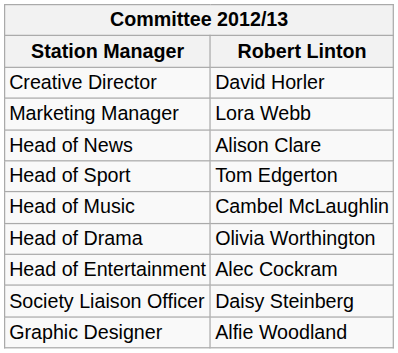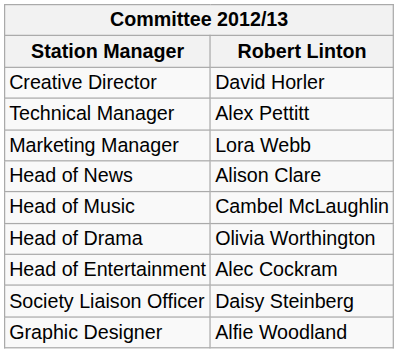 <table class="wikitable collapsible collapsed">
 <tr>
 <th colspan="2">Committee 2012/13</th>
 </tr>
 <tr>
 <th>Station Manager</th>
 <th>Robert Linton</th>
 </tr>
 <tr>
 <td>Creative Director</td>
 <td>David Horler</td>
 </tr>
 <tr>
+<td>Technical Manager</td>
+<td>Alex Pettitt</td>
+</tr>
+<tr>
 <td>Marketing Manager</td>
 <td>Lora Webb</td>
 </tr>
 <tr>
 <td>Head of News</td>
 <td>Alison Clare</td>
-</tr>
-<tr>
-<td>Head of Sport</td>
-<td>Tom Edgerton</td>
 </tr>
 <tr>
 <td>Head of Music</td>
 <td>Cambel McLaughlin</td>
 </tr>
 <tr>
 <td>Head of Drama</td>
 <td>Olivia Worthington</td>
 </tr>
 <tr>
 <td>Head of Entertainment</td>
 <td>Alec Cockram</td>
 </tr>
 <tr>
 <td>Society Liaison Officer</td>
 <td>Daisy Steinberg</td>
 </tr>
 <tr>
 <td>Graphic Designer</td>
 <td>Alfie Woodland</td>
 </tr>
 </table>
